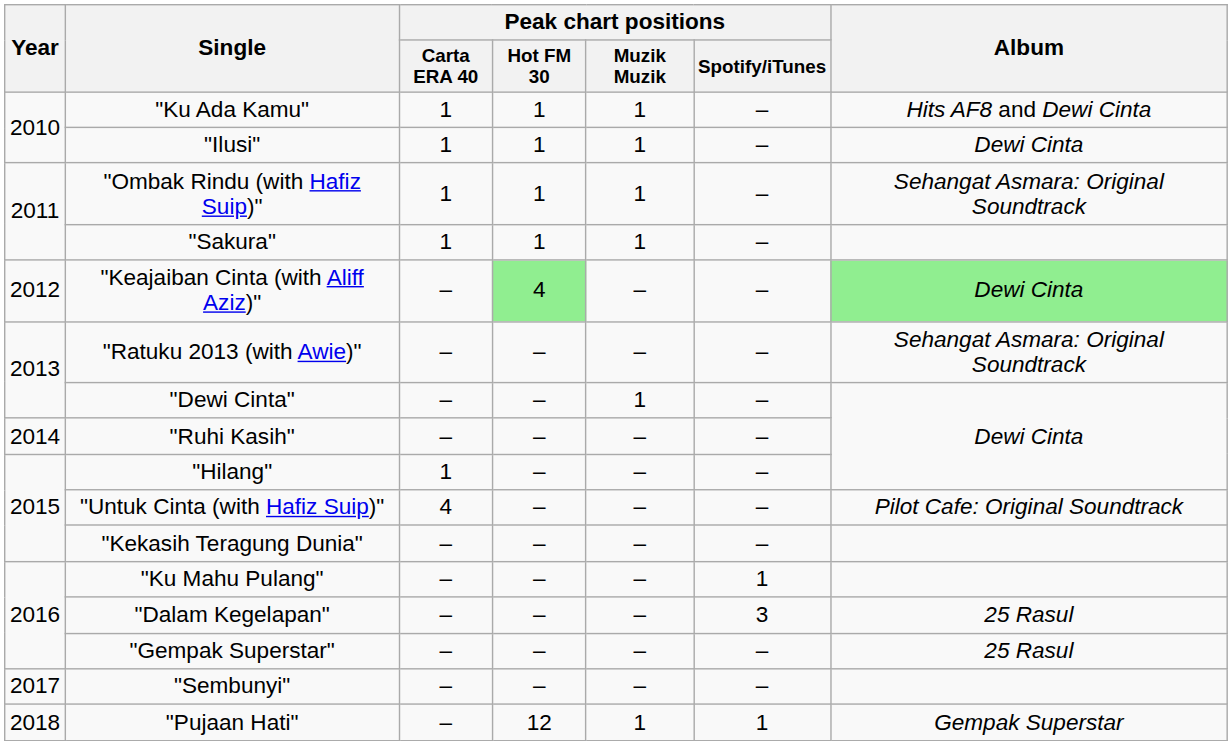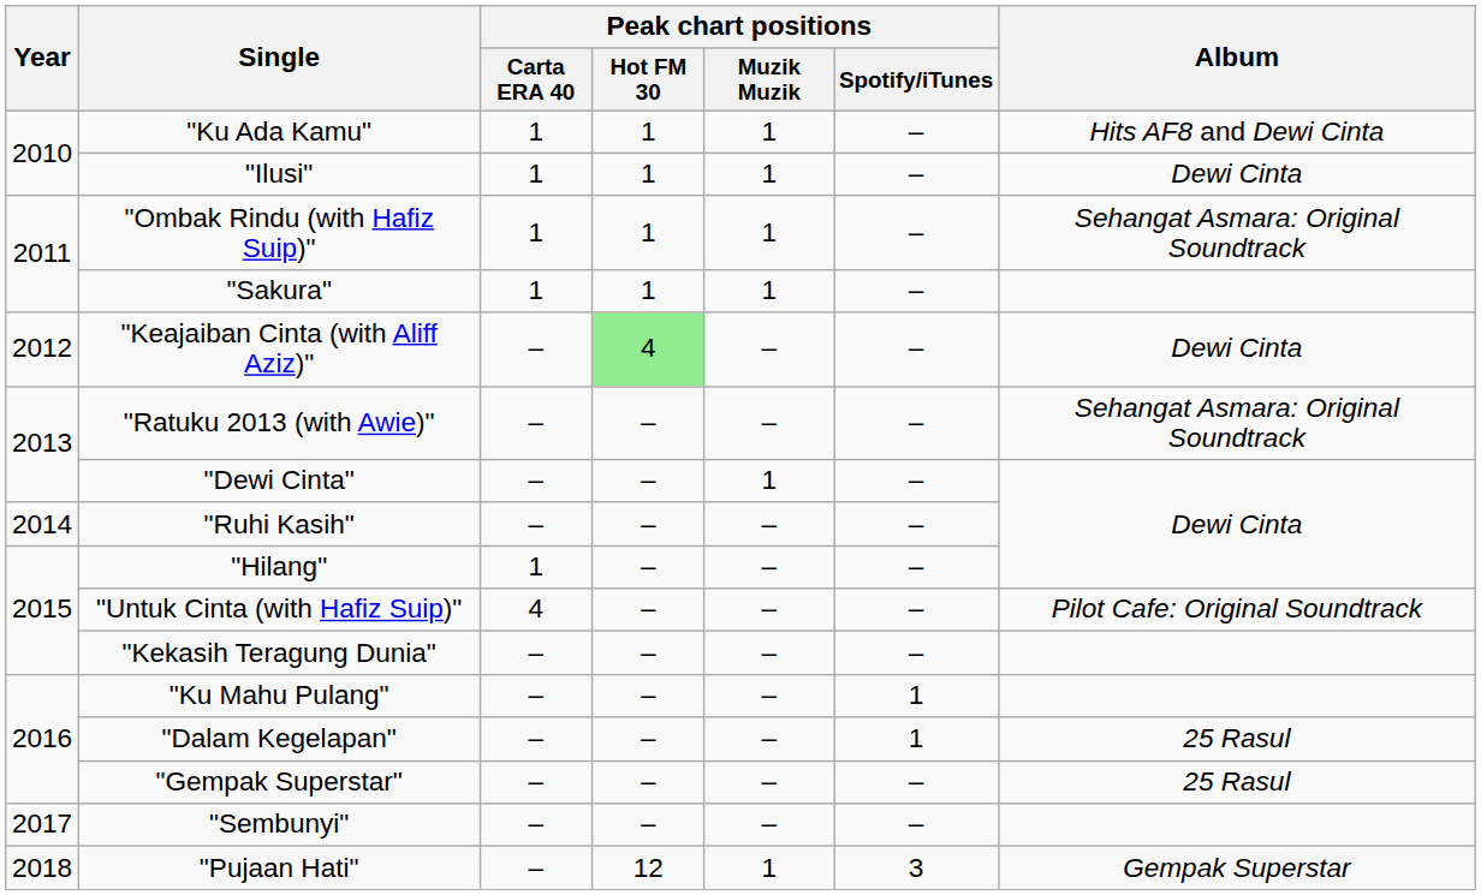 <table class="wikitable plainrowheaders" style="text-align:center;">
 <tr>
 <th rowspan="2">Year</th>
 <th rowspan="2">Single</th>
 <th colspan="4">Peak chart positions</th>
 <th rowspan="2">Album</th>
 </tr>
 <tr style="font-size:smaller;">
 <th width="60">Carta ERA 40</th>
 <th width="60">Hot FM 30</th>
 <th width="70">Muzik Muzik</th>
 <th width="70">Spotify/iTunes</th>
 </tr>
 <tr>
 <td rowspan="2">2010</td>
 <td>"Ku Ada Kamu"</td>
 <td>1</td>
 <td>1</td>
 <td>1</td>
 <td>–</td>
 <td><em>Hits AF8</em> and <em>Dewi Cinta</em></td>
 </tr>
 <tr>
 <td>"Ilusi"</td>
 <td>1</td>
 <td>1</td>
 <td>1</td>
 <td>–</td>
 <td><em>Dewi Cinta</em></td>
 </tr>
 <tr>
 <td rowspan="2">2011</td>
 <td>"Ombak Rindu (with <a href='#'>Hafiz Suip</a>)"</td>
 <td>1</td>
 <td>1</td>
 <td>1</td>
 <td>–</td>
 <td><em>Sehangat Asmara: Original Soundtrack</em></td>
 </tr>
 <tr>
 <td>"Sakura"</td>
 <td>1</td>
 <td>1</td>
 <td>1</td>
 <td>–</td>
 <td></td>
 </tr>
 <tr>
 <td rowspan="1">2012</td>
 <td>"Keajaiban Cinta (with <a href='#'>Aliff Aziz</a>)"</td>
 <td>–</td>
 <td style="background: lightgreen;">4</td>
 <td>–</td>
 <td>–</td>
-<td style="background: lightgreen;"><em>Dewi Cinta</em></td>
+<td><em>Dewi Cinta</em></td>
 </tr>
 <tr>
 <td rowspan="2">2013</td>
 <td>"Ratuku 2013 (with <a href='#'>Awie</a>)"</td>
 <td>–</td>
 <td>–</td>
 <td>–</td>
 <td>–</td>
 <td><em>Sehangat Asmara: Original Soundtrack</em></td>
 </tr>
 <tr>
 <td>"Dewi Cinta"</td>
 <td>–</td>
 <td>–</td>
 <td>1</td>
 <td>–</td>
 <td rowspan="3"><em>Dewi Cinta</em></td>
 </tr>
 <tr>
 <td rowspan="1">2014</td>
 <td>"Ruhi Kasih"</td>
 <td>–</td>
 <td>–</td>
 <td>–</td>
 <td>–</td>
 </tr>
 <tr>
 <td rowspan="3">2015</td>
 <td>"Hilang"</td>
 <td>1</td>
 <td>–</td>
 <td>–</td>
 <td>–</td>
 </tr>
 <tr>
 <td>"Untuk Cinta (with <a href='#'>Hafiz Suip</a>)"</td>
 <td>4</td>
 <td>–</td>
 <td>–</td>
 <td>–</td>
 <td><em>Pilot Cafe: Original Soundtrack</em></td>
 </tr>
 <tr>
 <td>"Kekasih Teragung Dunia"</td>
 <td>–</td>
 <td>–</td>
 <td>–</td>
 <td>–</td>
 <td></td>
 </tr>
 <tr>
 <td rowspan="3">2016</td>
 <td>"Ku Mahu Pulang"</td>
 <td>–</td>
 <td>–</td>
 <td>–</td>
 <td>1</td>
 <td></td>
 </tr>
 <tr>
 <td>"Dalam Kegelapan"</td>
 <td>–</td>
 <td>–</td>
 <td>–</td>
-<td>3</td>
+<td>1</td>
 <td><em>25 Rasul</em></td>
 </tr>
 <tr>
 <td>"Gempak Superstar"</td>
 <td>–</td>
 <td>–</td>
 <td>–</td>
 <td>–</td>
 <td><em>25 Rasul</em></td>
 </tr>
 <tr>
 <td>2017</td>
 <td>"Sembunyi"</td>
 <td>–</td>
 <td>–</td>
 <td>–</td>
 <td>–</td>
 <td></td>
 </tr>
 <tr>
 <td>2018</td>
 <td>"Pujaan Hati"</td>
 <td>–</td>
 <td>12</td>
 <td>1</td>
-<td>1</td>
+<td>3</td>
 <td><em>Gempak Superstar</em></td>
 </tr>
 </table>
